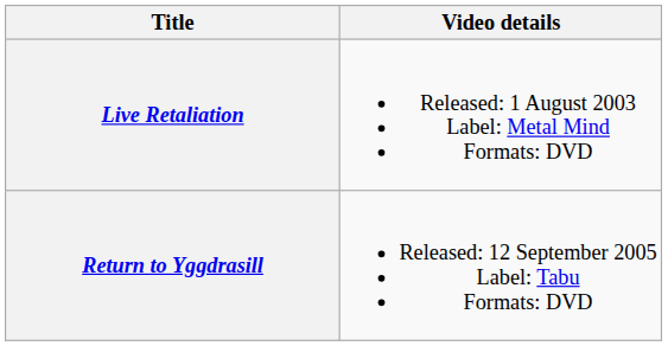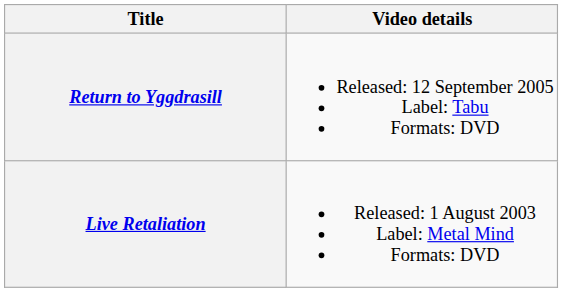 <table class="wikitable plainrowheaders" style="text-align:center;">
 <tr>
 <th scope="col" style="width:15em;">Title</th>
 <th scope="col">Video details</th>
 </tr>
 <tr>
+<th scope="row"><em><a href='#'>Return to Yggdrasill</a></em></th>
+<td><br><ul><li>Released: 12 September 2005</li><li>Label: <a href='#'>Tabu</a></li><li>Formats: DVD</li></ul></td>
+</tr>
+<tr>
 <th scope="row"><em><a href='#'>Live Retaliation</a></em></th>
 <td><br><ul><li>Released: 1 August 2003</li><li>Label: <a href='#'>Metal Mind</a></li><li>Formats: DVD</li></ul></td>
 </tr>
-<tr>
-<th scope="row"><em><a href='#'>Return to Yggdrasill</a></em></th>
-<td><br><ul><li>Released: 12 September 2005</li><li>Label: <a href='#'>Tabu</a></li><li>Formats: DVD</li></ul></td>
-</tr>
 </table>
